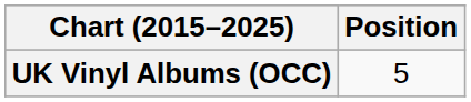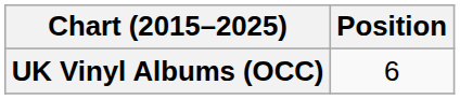 <table class="wikitable sortable plainrowheaders" style="text-align:center">
 <tr>
 <th scope="col">Chart (2015–2025)</th>
 <th scope="col">Position</th>
 </tr>
 <tr>
 <th scope="row">UK Vinyl Albums (OCC)</th>
-<td>5</td>
+<td>6</td>
 </tr>
 </table>
